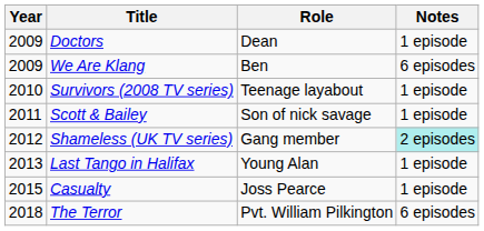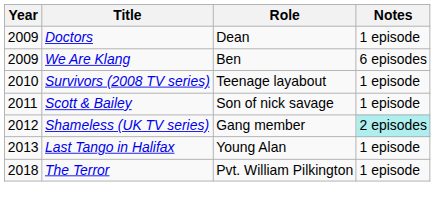 <table class="wikitable sortable">
 <tr>
 <th>Year</th>
 <th>Title</th>
 <th>Role</th>
 <th>Notes</th>
 </tr>
 <tr>
 <td>2009</td>
 <td><em><a href='#'>Doctors</a></em></td>
 <td>Dean</td>
 <td>1 episode</td>
 </tr>
 <tr>
 <td>2009</td>
 <td><em><a href='#'>We Are Klang</a></em></td>
 <td>Ben</td>
 <td>6 episodes</td>
 </tr>
 <tr>
 <td>2010</td>
 <td><em><a href='#'>Survivors (2008 TV series)</a></em></td>
 <td>Teenage layabout</td>
 <td>1 episode</td>
 </tr>
 <tr>
 <td>2011</td>
 <td><em><a href='#'>Scott & Bailey</a></em></td>
 <td>Son of nick savage</td>
 <td>1 episode</td>
 </tr>
 <tr>
 <td>2012</td>
 <td><em><a href='#'>Shameless (UK TV series)</a></em></td>
 <td>Gang member</td>
 <td style="background: paleturquoise;">2 episodes</td>
 </tr>
 <tr>
 <td>2013</td>
 <td><em><a href='#'>Last Tango in Halifax</a></em></td>
 <td>Young Alan</td>
 <td>1 episode</td>
 </tr>
 <tr>
-<td>2015</td>
-<td><em><a href='#'>Casualty</a></em></td>
-<td>Joss Pearce</td>
-<td>1 episode</td>
-</tr>
-<tr>
 <td>2018</td>
 <td><em><a href='#'>The Terror</a></em></td>
 <td>Pvt. William Pilkington</td>
-<td>6 episodes</td>
+<td>1 episode</td>
 </tr>
 </table>
